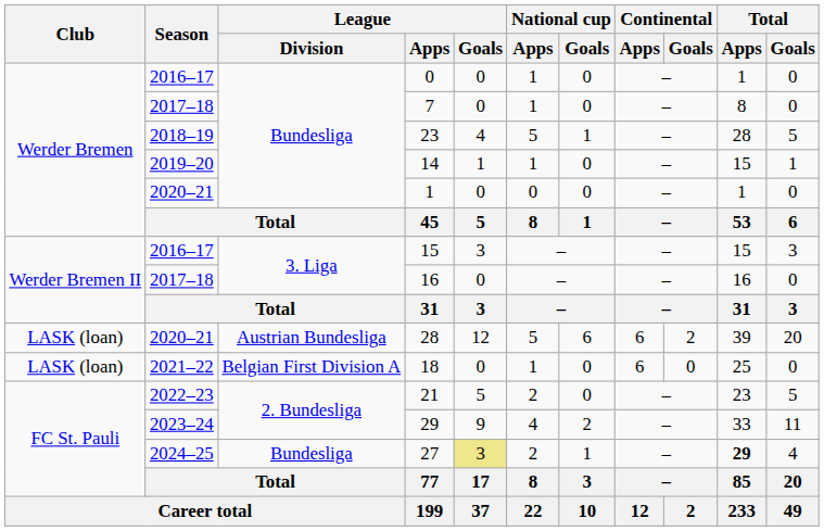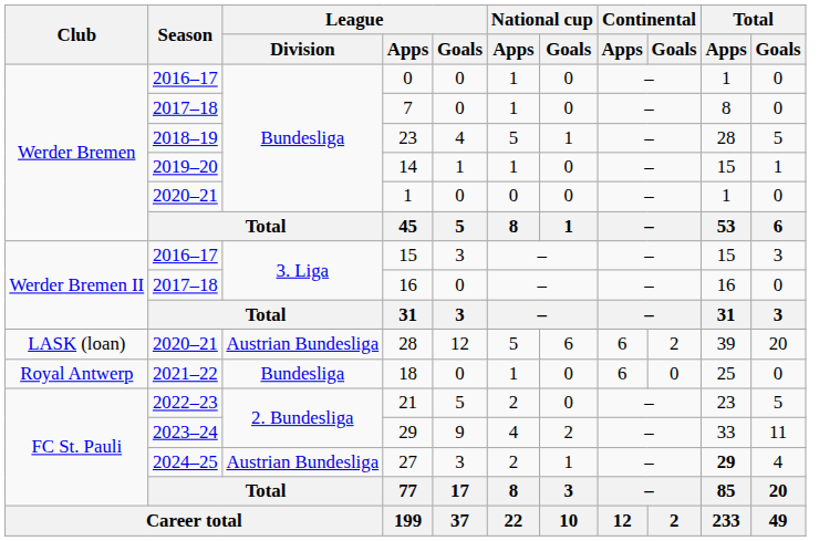 <table class="wikitable" style="text-align: center">
 <tr>
 <th rowspan="2">Club</th>
 <th rowspan="2">Season</th>
 <th colspan="3">League</th>
 <th colspan="2">National cup</th>
 <th colspan="2">Continental</th>
 <th colspan="2">Total</th>
 </tr>
 <tr>
 <th>Division</th>
 <th>Apps</th>
 <th>Goals</th>
 <th>Apps</th>
 <th>Goals</th>
 <th>Apps</th>
 <th>Goals</th>
 <th>Apps</th>
 <th>Goals</th>
 </tr>
 <tr>
 <td rowspan="6"><a href='#'>Werder Bremen</a></td>
 <td><a href='#'>2016–17</a></td>
 <td rowspan="5"><a href='#'>Bundesliga</a></td>
 <td>0</td>
 <td>0</td>
 <td>1</td>
 <td>0</td>
 <td colspan="2">–</td>
 <td>1</td>
 <td>0</td>
 </tr>
 <tr>
 <td><a href='#'>2017–18</a></td>
 <td>7</td>
 <td>0</td>
 <td>1</td>
 <td>0</td>
 <td colspan="2">–</td>
 <td>8</td>
 <td>0</td>
 </tr>
 <tr>
 <td><a href='#'>2018–19</a></td>
 <td>23</td>
 <td>4</td>
 <td>5</td>
 <td>1</td>
 <td colspan="2">–</td>
 <td>28</td>
 <td>5</td>
 </tr>
 <tr>
 <td><a href='#'>2019–20</a></td>
 <td>14</td>
 <td>1</td>
 <td>1</td>
 <td>0</td>
 <td colspan="2">–</td>
 <td>15</td>
 <td>1</td>
 </tr>
 <tr>
 <td><a href='#'>2020–21</a></td>
 <td>1</td>
 <td>0</td>
 <td>0</td>
 <td>0</td>
 <td colspan="2">–</td>
 <td>1</td>
 <td>0</td>
 </tr>
 <tr>
 <th colspan="2">Total</th>
 <th>45</th>
 <th>5</th>
 <th>8</th>
 <th>1</th>
 <th colspan="2">–</th>
 <th>53</th>
 <th>6</th>
 </tr>
 <tr>
 <td rowspan="3"><a href='#'>Werder Bremen II</a></td>
 <td><a href='#'>2016–17</a></td>
 <td rowspan="2"><a href='#'>3. Liga</a></td>
 <td>15</td>
 <td>3</td>
 <td colspan="2">–</td>
 <td colspan="2">–</td>
 <td>15</td>
 <td>3</td>
 </tr>
 <tr>
 <td><a href='#'>2017–18</a></td>
 <td>16</td>
 <td>0</td>
 <td colspan="2">–</td>
 <td colspan="2">–</td>
 <td>16</td>
 <td>0</td>
 </tr>
 <tr>
 <th colspan="2">Total</th>
 <th>31</th>
 <th>3</th>
 <th colspan="2">–</th>
 <th colspan="2">–</th>
 <th>31</th>
 <th>3</th>
 </tr>
 <tr>
 <td><a href='#'>LASK</a> (loan)</td>
 <td><a href='#'>2020–21</a></td>
 <td><a href='#'>Austrian Bundesliga</a></td>
 <td>28</td>
 <td>12</td>
 <td>5</td>
 <td>6</td>
 <td>6</td>
 <td>2</td>
 <td>39</td>
 <td>20</td>
 </tr>
 <tr>
-<td><a href='#'>LASK</a> (loan)</td>
+<td><a href='#'>Royal Antwerp</a></td>
 <td><a href='#'>2021–22</a></td>
-<td><a href='#'>Belgian First Division A</a></td>
+<td><a href='#'>Bundesliga</a></td>
 <td>18</td>
 <td>0</td>
 <td>1</td>
 <td>0</td>
 <td>6</td>
 <td>0</td>
 <td>25</td>
 <td>0</td>
 </tr>
 <tr>
 <td rowspan="4"><a href='#'>FC St. Pauli</a></td>
 <td><a href='#'>2022–23</a></td>
 <td rowspan="2"><a href='#'>2. Bundesliga</a></td>
 <td>21</td>
 <td>5</td>
 <td>2</td>
 <td>0</td>
 <td colspan="2">–</td>
 <td>23</td>
 <td>5</td>
 </tr>
 <tr>
 <td><a href='#'>2023–24</a></td>
 <td>29</td>
 <td>9</td>
 <td>4</td>
 <td>2</td>
 <td colspan="2">–</td>
 <td>33</td>
 <td>11</td>
 </tr>
 <tr>
 <td><a href='#'>2024–25</a></td>
-<td><a href='#'>Bundesliga</a></td>
+<td><a href='#'>Austrian Bundesliga</a></td>
 <td>27</td>
-<td style="background: khaki;">3</td>
+<td>3</td>
 <td>2</td>
 <td>1</td>
 <td colspan="2">–</td>
 <td><strong>29</strong></td>
 <td>4</td>
 </tr>
 <tr>
 <th colspan="2">Total</th>
 <th>77</th>
 <th>17</th>
 <th>8</th>
 <th>3</th>
 <th colspan="2">–</th>
 <th>85</th>
 <th>20</th>
 </tr>
 <tr>
 <th colspan="3">Career total</th>
 <th>199</th>
 <th>37</th>
 <th>22</th>
 <th>10</th>
 <th>12</th>
 <th>2</th>
 <th>233</th>
 <th>49</th>
 </tr>
 </table>
